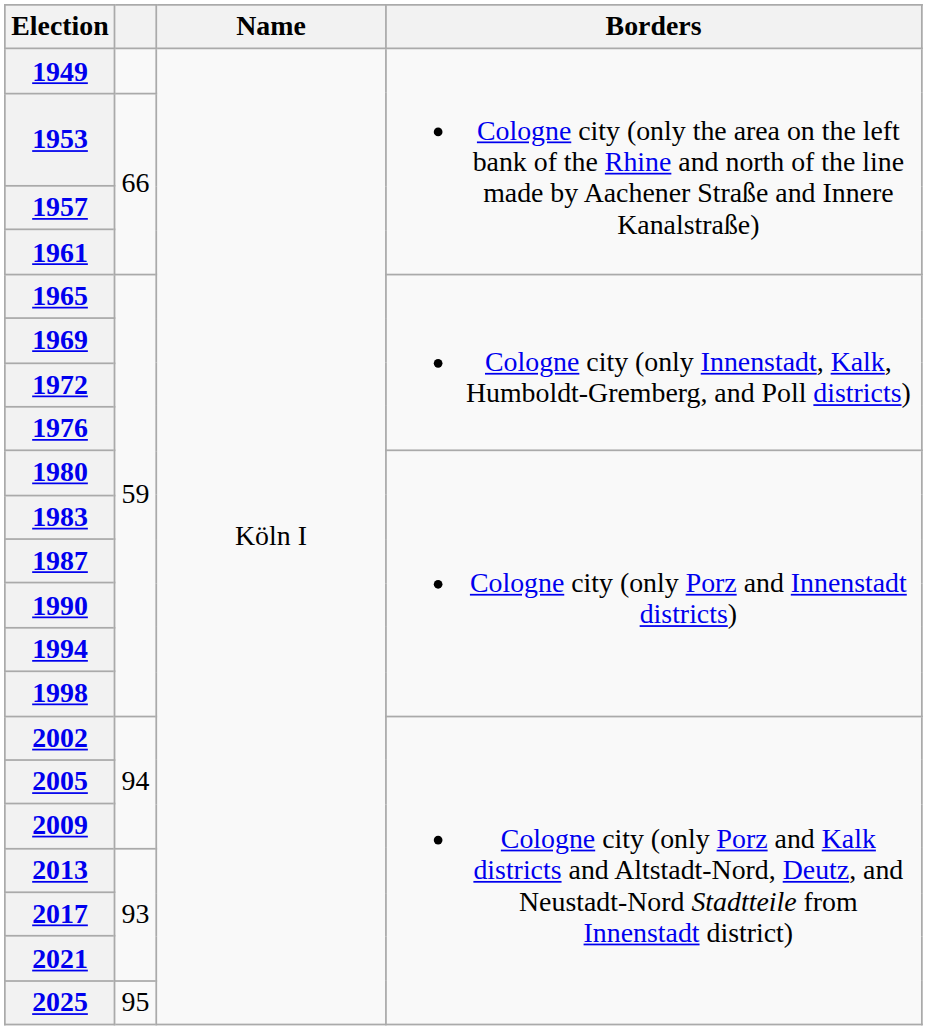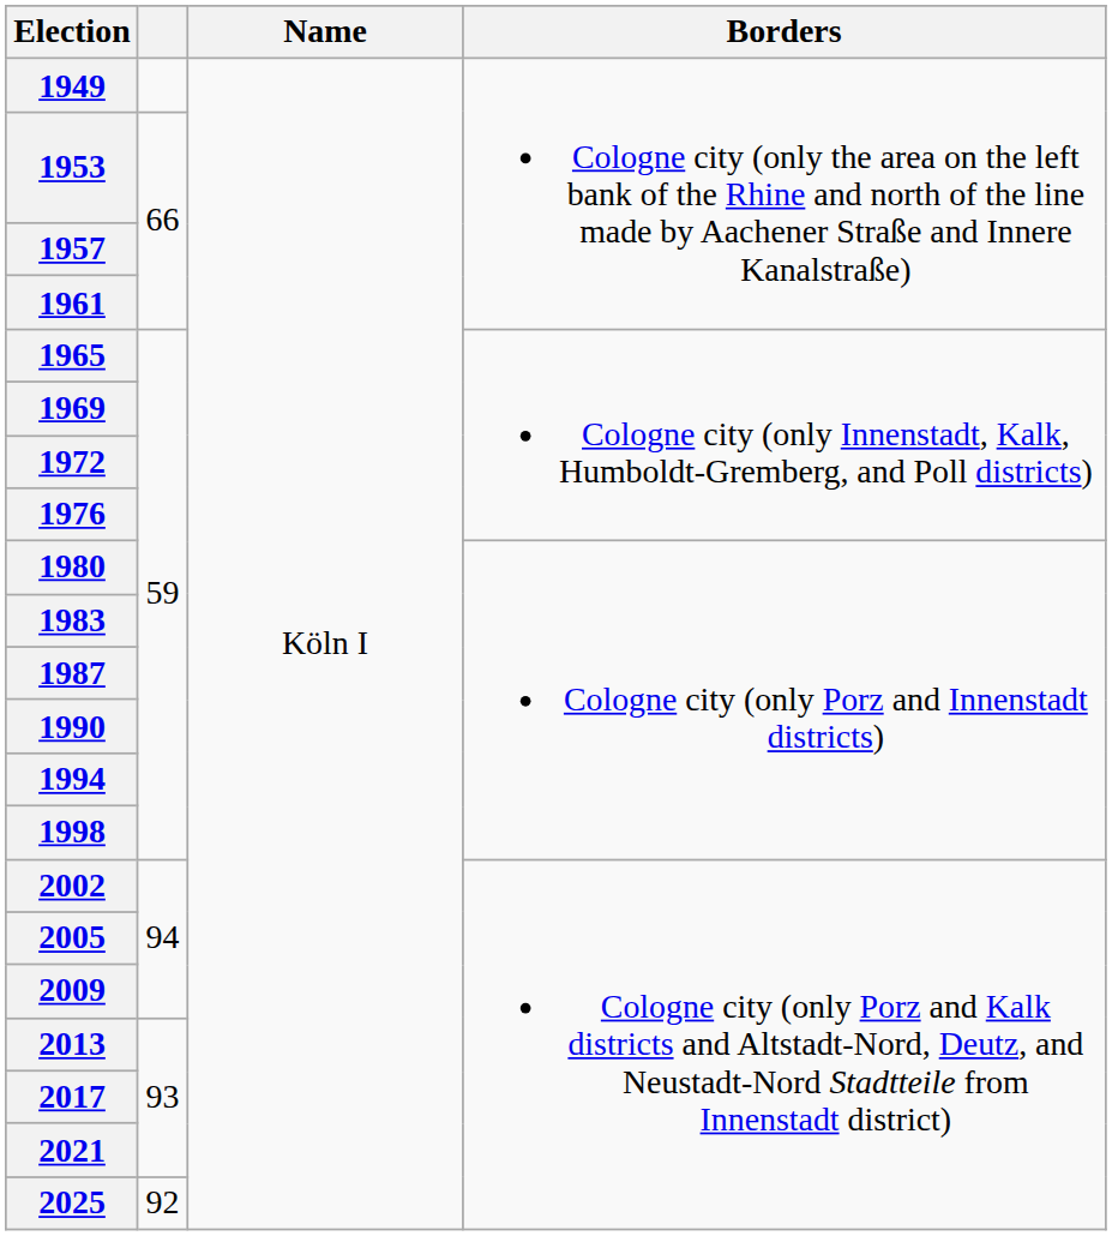 <table class=wikitable style="text-align:center">
 <tr>
 <th>Election</th>
 <th></th>
 <th width=125px>Name</th>
 <th width=300px>Borders</th>
 </tr>
 <tr>
 <th><a href='#'>1949</a></th>
 <td></td>
 <td rowspan=21>Köln I</td>
 <td rowspan=4><br><ul><li><a href='#'>Cologne</a> city (only the area on the left bank of the <a href='#'>Rhine</a> and north of the line made by Aachener Straße and Innere Kanalstraße)</li></ul></td>
 </tr>
 <tr>
 <th><a href='#'>1953</a></th>
 <td rowspan=3>66</td>
 </tr>
 <tr>
 <th><a href='#'>1957</a></th>
 </tr>
 <tr>
 <th><a href='#'>1961</a></th>
 </tr>
 <tr>
 <th><a href='#'>1965</a></th>
 <td rowspan=10>59</td>
 <td rowspan=4><br><ul><li><a href='#'>Cologne</a> city (only <a href='#'>Innenstadt</a>, <a href='#'>Kalk</a>, Humboldt-Gremberg, and Poll <a href='#'>districts</a>)</li></ul></td>
 </tr>
 <tr>
 <th><a href='#'>1969</a></th>
 </tr>
 <tr>
 <th><a href='#'>1972</a></th>
 </tr>
 <tr>
 <th><a href='#'>1976</a></th>
 </tr>
 <tr>
 <th><a href='#'>1980</a></th>
 <td rowspan=6><br><ul><li><a href='#'>Cologne</a> city (only <a href='#'>Porz</a> and <a href='#'>Innenstadt</a> <a href='#'>districts</a>)</li></ul></td>
 </tr>
 <tr>
 <th><a href='#'>1983</a></th>
 </tr>
 <tr>
 <th><a href='#'>1987</a></th>
 </tr>
 <tr>
 <th><a href='#'>1990</a></th>
 </tr>
 <tr>
 <th><a href='#'>1994</a></th>
 </tr>
 <tr>
 <th><a href='#'>1998</a></th>
 </tr>
 <tr>
 <th><a href='#'>2002</a></th>
 <td rowspan=3>94</td>
 <td rowspan=7><br><ul><li><a href='#'>Cologne</a> city (only <a href='#'>Porz</a> and <a href='#'>Kalk</a> <a href='#'>districts</a> and Altstadt-Nord, <a href='#'>Deutz</a>, and Neustadt-Nord <em>Stadtteile</em> from <a href='#'>Innenstadt</a> district)</li></ul></td>
 </tr>
 <tr>
 <th><a href='#'>2005</a></th>
 </tr>
 <tr>
 <th><a href='#'>2009</a></th>
 </tr>
 <tr>
 <th><a href='#'>2013</a></th>
 <td rowspan=3>93</td>
 </tr>
 <tr>
 <th><a href='#'>2017</a></th>
 </tr>
 <tr>
 <th><a href='#'>2021</a></th>
 </tr>
 <tr>
 <th><a href='#'>2025</a></th>
-<td>95</td>
+<td>92</td>
 </tr>
 </table>
